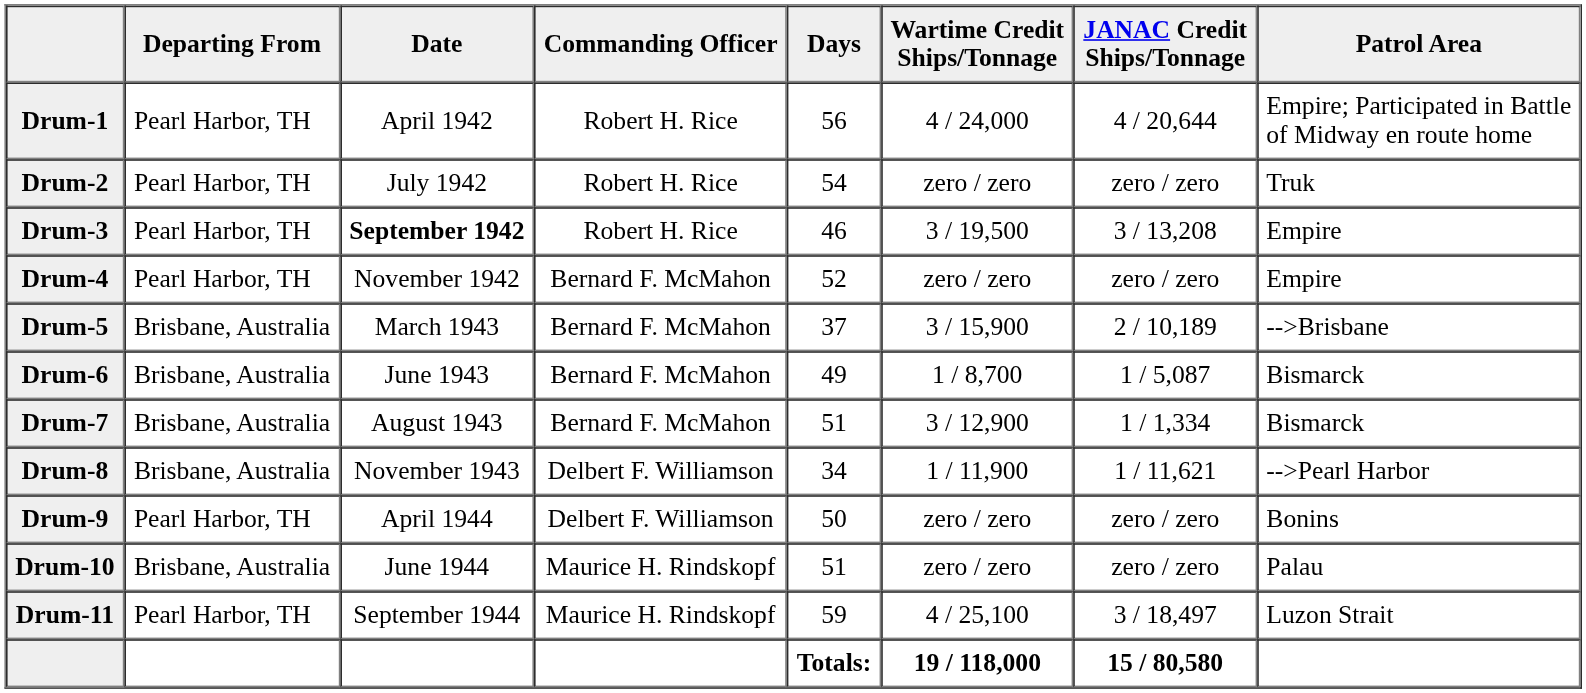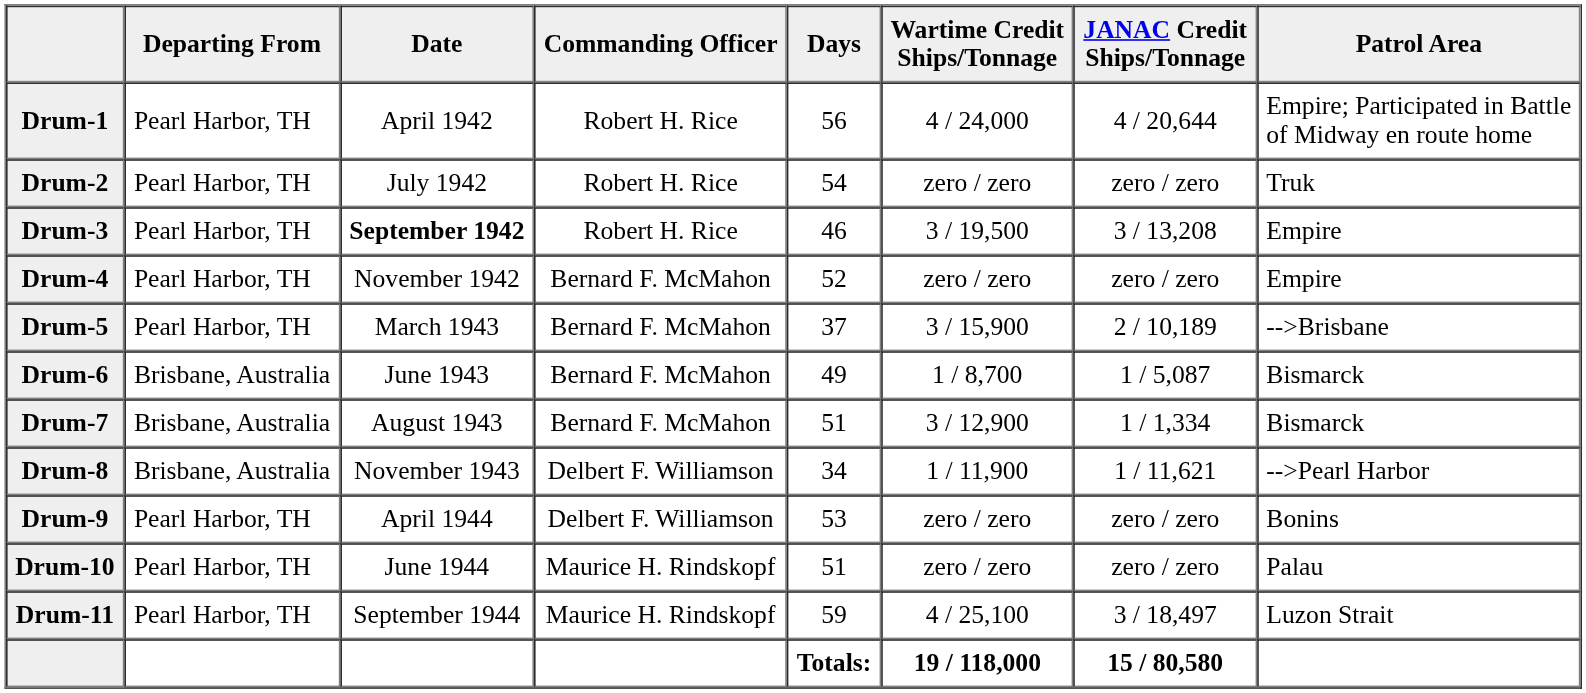 <table border="1" cellpadding="5" cellspacing="0" align="center" style="margin: 1em auto 1em auto;">
 <tr>
 <th scope="col" style="background:#efefef;"> </th>
 <th scope="col" style="background:#efefef;">Departing From</th>
 <th scope="col" style="background:#efefef;">Date</th>
 <th scope="col" style="background:#efefef;">Commanding Officer</th>
 <th scope="col" style="background:#efefef;">Days</th>
 <th scope="col" style="background:#efefef;">Wartime Credit<br>Ships/Tonnage</th>
 <th scope="col" style="background:#efefef;"><a href='#'>JANAC</a> Credit<br>Ships/Tonnage</th>
 <th scope="col" style="background:#efefef;">Patrol Area</th>
 </tr>
 <tr>
 <th scope="row" style="background:#efefef;">Drum-1</th>
 <td align=left>Pearl Harbor, TH</td>
 <td align=center>April 1942</td>
 <td align=center>Robert H. Rice</td>
 <td align=center>56</td>
 <td align=center>4 / 24,000</td>
 <td align=center>4 / 20,644</td>
 <td align=left>Empire; Participated in Battle <br>of Midway en route home</td>
 </tr>
 <tr>
 <th scope="row" style="background:#efefef;">Drum-2</th>
 <td align=left>Pearl Harbor, TH</td>
 <td align=center>July 1942</td>
 <td align=center>Robert H. Rice</td>
 <td align=center>54</td>
 <td align=center>zero / zero</td>
 <td align=center>zero / zero</td>
 <td align=left>Truk</td>
 </tr>
 <tr>
 <th scope="row" style="background:#efefef;">Drum-3</th>
 <td align=left>Pearl Harbor, TH</td>
 <td align=center><strong>September 1942</strong></td>
 <td align=center>Robert H. Rice</td>
 <td align=center>46</td>
 <td align=center>3 / 19,500</td>
 <td align=center>3 / 13,208</td>
 <td align=left>Empire</td>
 </tr>
 <tr>
 <th scope="row" style="background:#efefef;">Drum-4</th>
 <td align=left>Pearl Harbor, TH</td>
 <td align=center>November 1942</td>
 <td align=center>Bernard F. McMahon</td>
 <td align=center>52</td>
 <td align=center>zero / zero</td>
 <td align=center>zero / zero</td>
 <td align=left>Empire</td>
 </tr>
 <tr>
 <th scope="row" style="background:#efefef;">Drum-5</th>
-<td align=left>Brisbane, Australia</td>
+<td align=left>Pearl Harbor, TH</td>
 <td align=center>March 1943</td>
 <td align=center>Bernard F. McMahon</td>
 <td align=center>37</td>
 <td align=center>3 / 15,900</td>
 <td align=center>2 / 10,189</td>
 <td align=left>-->Brisbane</td>
 </tr>
 <tr>
 <th scope="row" style="background:#efefef;">Drum-6</th>
 <td align=left>Brisbane, Australia</td>
 <td align=center>June 1943</td>
 <td align=center>Bernard F. McMahon</td>
 <td align=center>49</td>
 <td align=center>1 / 8,700</td>
 <td align=center>1 / 5,087</td>
 <td align=left>Bismarck</td>
 </tr>
 <tr>
 <th scope="row" style="background:#efefef;">Drum-7</th>
 <td align=left>Brisbane, Australia</td>
 <td align=center>August 1943</td>
 <td align=center>Bernard F. McMahon</td>
 <td align=center>51</td>
 <td align=center>3 / 12,900</td>
 <td align=center>1 / 1,334</td>
 <td align=left>Bismarck</td>
 </tr>
 <tr>
 <th scope="row" style="background:#efefef;">Drum-8</th>
 <td align=left>Brisbane, Australia</td>
 <td align=center>November 1943</td>
 <td align=center>Delbert F. Williamson</td>
 <td align=center>34</td>
 <td align=center>1 / 11,900</td>
 <td align=center>1 / 11,621</td>
 <td align=left>-->Pearl Harbor</td>
 </tr>
 <tr>
 <th scope="row" style="background:#efefef;">Drum-9</th>
 <td align=left>Pearl Harbor, TH</td>
 <td align=center>April 1944</td>
 <td align=center>Delbert F. Williamson</td>
-<td align=center>50</td>
+<td align=center>53</td>
 <td align=center>zero / zero</td>
 <td align=center>zero / zero</td>
 <td align=left>Bonins</td>
 </tr>
 <tr>
 <th scope="row" style="background:#efefef;">Drum-10</th>
-<td align=left>Brisbane, Australia</td>
+<td align=left>Pearl Harbor, TH</td>
 <td align=center>June 1944</td>
 <td align=center>Maurice H. Rindskopf</td>
 <td align=center>51</td>
 <td align=center>zero / zero</td>
 <td align=center>zero / zero</td>
 <td align=left>Palau</td>
 </tr>
 <tr>
 <th scope="row" style="background:#efefef;">Drum-11</th>
 <td align=left>Pearl Harbor, TH</td>
 <td align=center>September 1944</td>
 <td align=center>Maurice H. Rindskopf</td>
 <td align=center>59</td>
 <td align=center>4 / 25,100</td>
 <td align=center>3 / 18,497</td>
 <td align=left>Luzon Strait</td>
 </tr>
 <tr>
 <th scope="row" style="background:#efefef;"> </th>
 <td align=right> </td>
 <td align=right> </td>
 <td align=right> </td>
 <td align=right><strong>Totals:</strong></td>
 <td align=center><strong>19 / 118,000</strong></td>
 <td align=center><strong>15 / 80,580</strong></td>
 <td align=right> </td>
 </tr>
 </table>
